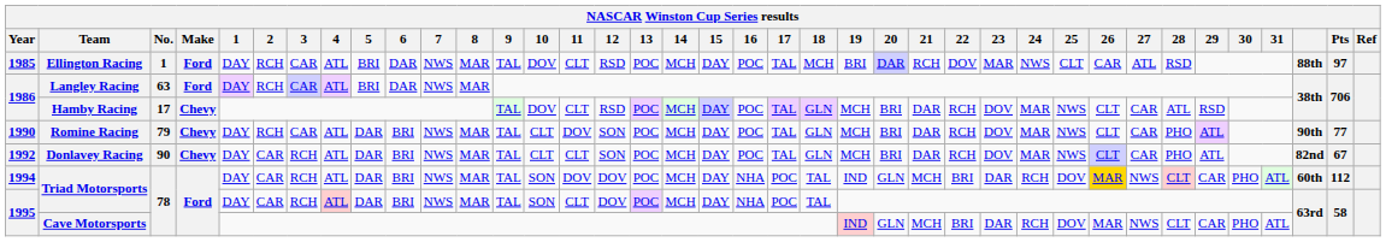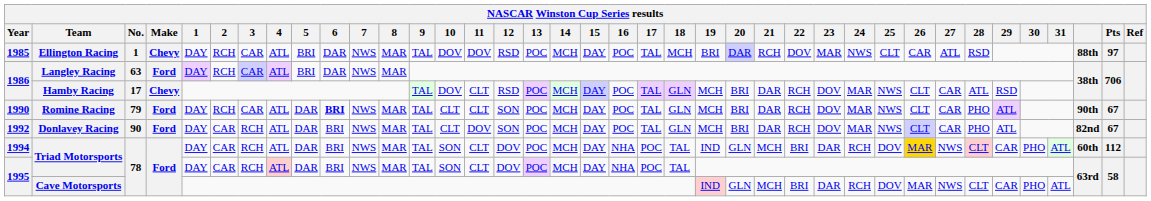 <table class="wikitable" style="text-align:center; font-size:75%">
 <tr>
 <th colspan=45><a href='#'>NASCAR</a> <a href='#'>Winston Cup Series</a> results</th>
 </tr>
 <tr>
 <th>Year</th>
 <th>Team</th>
 <th>No.</th>
 <th>Make</th>
 <th>1</th>
 <th>2</th>
 <th>3</th>
 <th>4</th>
 <th>5</th>
 <th>6</th>
 <th>7</th>
 <th>8</th>
 <th>9</th>
 <th>10</th>
 <th>11</th>
 <th>12</th>
 <th>13</th>
 <th>14</th>
 <th>15</th>
 <th>16</th>
 <th>17</th>
 <th>18</th>
 <th>19</th>
 <th>20</th>
 <th>21</th>
 <th>22</th>
 <th>23</th>
 <th>24</th>
 <th>25</th>
 <th>26</th>
 <th>27</th>
 <th>28</th>
 <th>29</th>
 <th>30</th>
 <th>31</th>
 <th></th>
 <th>Pts</th>
 <th>Ref</th>
 </tr>
 <tr>
 <th><a href='#'>1985</a></th>
 <th><a href='#'>Ellington Racing</a></th>
 <th>1</th>
-<th><a href='#'>Ford</a></th>
+<th><a href='#'>Chevy</a></th>
 <td><a href='#'>DAY</a></td>
 <td><a href='#'>RCH</a></td>
 <td><a href='#'>CAR</a></td>
 <td><a href='#'>ATL</a></td>
 <td><a href='#'>BRI</a></td>
 <td><a href='#'>DAR</a></td>
 <td><a href='#'>NWS</a></td>
 <td><a href='#'>MAR</a></td>
 <td><a href='#'>TAL</a></td>
 <td><a href='#'>DOV</a></td>
-<td><a href='#'>CLT</a></td>
+<td><a href='#'>DOV</a></td>
 <td><a href='#'>RSD</a></td>
 <td><a href='#'>POC</a></td>
 <td><a href='#'>MCH</a></td>
 <td><a href='#'>DAY</a></td>
 <td><a href='#'>POC</a></td>
 <td><a href='#'>TAL</a></td>
 <td><a href='#'>MCH</a></td>
 <td><a href='#'>BRI</a></td>
 <td style="background:#CFCFFF;"><a href='#'>DAR</a><br></td>
 <td><a href='#'>RCH</a></td>
 <td><a href='#'>DOV</a></td>
 <td><a href='#'>MAR</a></td>
 <td><a href='#'>NWS</a></td>
 <td><a href='#'>CLT</a></td>
 <td><a href='#'>CAR</a></td>
 <td><a href='#'>ATL</a></td>
 <td><a href='#'>RSD</a></td>
 <td colspan=3></td>
 <th>88th</th>
 <th>97</th>
 <th></th>
 </tr>
 <tr>
 <th rowspan=2><a href='#'>1986</a></th>
 <th><a href='#'>Langley Racing</a></th>
 <th>63</th>
 <th><a href='#'>Ford</a></th>
 <td style="background:#EFCFFF;"><a href='#'>DAY</a><br></td>
 <td><a href='#'>RCH</a></td>
 <td style="background:#CFCFFF;"><a href='#'>CAR</a><br></td>
 <td style="background:#EFCFFF;"><a href='#'>ATL</a><br></td>
 <td><a href='#'>BRI</a></td>
 <td><a href='#'>DAR</a></td>
 <td><a href='#'>NWS</a></td>
 <td><a href='#'>MAR</a></td>
 <td colspan=23></td>
 <th rowspan=2>38th</th>
 <th rowspan=2>706</th>
 <th rowspan=2></th>
 </tr>
 <tr>
 <th><a href='#'>Hamby Racing</a></th>
 <th>17</th>
 <th><a href='#'>Chevy</a></th>
 <td colspan=8></td>
 <td style="background:#DFFFDF;"><a href='#'>TAL</a><br></td>
 <td><a href='#'>DOV</a></td>
 <td><a href='#'>CLT</a></td>
 <td><a href='#'>RSD</a></td>
 <td style="background:#EFCFFF;"><a href='#'>POC</a><br></td>
 <td style="background:#DFFFDF;"><a href='#'>MCH</a><br></td>
 <td style="background:#CFCFFF;"><a href='#'>DAY</a><br></td>
 <td><a href='#'>POC</a></td>
 <td style="background:#EFCFFF;"><a href='#'>TAL</a><br></td>
 <td style="background:#EFCFFF;"><a href='#'>GLN</a><br></td>
 <td><a href='#'>MCH</a></td>
 <td><a href='#'>BRI</a></td>
 <td><a href='#'>DAR</a></td>
 <td><a href='#'>RCH</a></td>
 <td><a href='#'>DOV</a></td>
 <td><a href='#'>MAR</a></td>
 <td><a href='#'>NWS</a></td>
 <td><a href='#'>CLT</a></td>
 <td><a href='#'>CAR</a></td>
 <td><a href='#'>ATL</a></td>
 <td><a href='#'>RSD</a></td>
 <td colspan=2></td>
 </tr>
 <tr>
 <th><a href='#'>1990</a></th>
 <th><a href='#'>Romine Racing</a></th>
 <th>79</th>
-<th><a href='#'>Chevy</a></th>
+<th><a href='#'>Ford</a></th>
 <td><a href='#'>DAY</a></td>
 <td><a href='#'>RCH</a></td>
 <td><a href='#'>CAR</a></td>
 <td><a href='#'>ATL</a></td>
 <td><a href='#'>DAR</a></td>
-<td><a href='#'>BRI</a></td>
+<td><strong><a href='#'>BRI</a></strong></td>
 <td><a href='#'>NWS</a></td>
 <td><a href='#'>MAR</a></td>
 <td><a href='#'>TAL</a></td>
 <td><a href='#'>CLT</a></td>
-<td><a href='#'>DOV</a></td>
+<td><a href='#'>CLT</a></td>
 <td><a href='#'>SON</a></td>
 <td><a href='#'>POC</a></td>
 <td><a href='#'>MCH</a></td>
 <td><a href='#'>DAY</a></td>
 <td><a href='#'>POC</a></td>
 <td><a href='#'>TAL</a></td>
 <td><a href='#'>GLN</a></td>
 <td><a href='#'>MCH</a></td>
 <td><a href='#'>BRI</a></td>
 <td><a href='#'>DAR</a></td>
 <td><a href='#'>RCH</a></td>
 <td><a href='#'>DOV</a></td>
 <td><a href='#'>MAR</a></td>
 <td><a href='#'>NWS</a></td>
 <td><a href='#'>CLT</a></td>
 <td><a href='#'>CAR</a></td>
 <td><a href='#'>PHO</a></td>
 <td style="background:#EFCFFF;"><a href='#'>ATL</a><br></td>
 <td colspan=2></td>
 <th>90th</th>
-<th>77</th>
+<th>67</th>
 <th></th>
 </tr>
 <tr>
 <th><a href='#'>1992</a></th>
 <th><a href='#'>Donlavey Racing</a></th>
 <th>90</th>
-<th><a href='#'>Chevy</a></th>
+<th><a href='#'>Ford</a></th>
 <td><a href='#'>DAY</a></td>
 <td><a href='#'>CAR</a></td>
 <td><a href='#'>RCH</a></td>
 <td><a href='#'>ATL</a></td>
 <td><a href='#'>DAR</a></td>
 <td><a href='#'>BRI</a></td>
 <td><a href='#'>NWS</a></td>
 <td><a href='#'>MAR</a></td>
 <td><a href='#'>TAL</a></td>
 <td><a href='#'>CLT</a></td>
-<td><a href='#'>CLT</a></td>
+<td><a href='#'>DOV</a></td>
 <td><a href='#'>SON</a></td>
 <td><a href='#'>POC</a></td>
 <td><a href='#'>MCH</a></td>
 <td><a href='#'>DAY</a></td>
 <td><a href='#'>POC</a></td>
 <td><a href='#'>TAL</a></td>
 <td><a href='#'>GLN</a></td>
 <td><a href='#'>MCH</a></td>
 <td><a href='#'>BRI</a></td>
 <td><a href='#'>DAR</a></td>
 <td><a href='#'>RCH</a></td>
 <td><a href='#'>DOV</a></td>
 <td><a href='#'>MAR</a></td>
 <td><a href='#'>NWS</a></td>
 <td style="background:#CFCFFF;"><a href='#'>CLT</a><br></td>
 <td><a href='#'>CAR</a></td>
 <td><a href='#'>PHO</a></td>
 <td><a href='#'>ATL</a></td>
 <td colspan=2></td>
 <th>82nd</th>
 <th>67</th>
 <th></th>
 </tr>
 <tr>
 <th><a href='#'>1994</a></th>
 <th rowspan=2><a href='#'>Triad Motorsports</a></th>
 <th rowspan=3>78</th>
 <th rowspan=3><a href='#'>Ford</a></th>
 <td><a href='#'>DAY</a></td>
 <td><a href='#'>CAR</a></td>
 <td><a href='#'>RCH</a></td>
 <td><a href='#'>ATL</a></td>
 <td><a href='#'>DAR</a></td>
 <td><a href='#'>BRI</a></td>
 <td><a href='#'>NWS</a></td>
 <td><a href='#'>MAR</a></td>
 <td><a href='#'>TAL</a></td>
 <td><a href='#'>SON</a></td>
-<td><a href='#'>DOV</a></td>
+<td><a href='#'>CLT</a></td>
 <td><a href='#'>DOV</a></td>
 <td><a href='#'>POC</a></td>
 <td><a href='#'>MCH</a></td>
 <td><a href='#'>DAY</a></td>
 <td><a href='#'>NHA</a></td>
 <td><a href='#'>POC</a></td>
 <td><a href='#'>TAL</a></td>
 <td><a href='#'>IND</a></td>
 <td><a href='#'>GLN</a></td>
 <td><a href='#'>MCH</a></td>
 <td><a href='#'>BRI</a></td>
 <td><a href='#'>DAR</a></td>
 <td><a href='#'>RCH</a></td>
 <td><a href='#'>DOV</a></td>
 <td style="background: gold;"><a href='#'>MAR</a></td>
 <td><a href='#'>NWS</a></td>
 <td style="background:#FFCFCF;"><a href='#'>CLT</a><br></td>
 <td><a href='#'>CAR</a></td>
 <td><a href='#'>PHO</a></td>
 <td style="background:#DFFFDF;"><a href='#'>ATL</a><br></td>
 <th>60th</th>
 <th>112</th>
 <th></th>
 </tr>
 <tr>
 <th rowspan=2><a href='#'>1995</a></th>
 <td><a href='#'>DAY</a></td>
 <td><a href='#'>CAR</a></td>
 <td><a href='#'>RCH</a></td>
 <td style="background:#FFCFCF;"><a href='#'>ATL</a><br></td>
 <td><a href='#'>DAR</a></td>
 <td><a href='#'>BRI</a></td>
 <td><a href='#'>NWS</a></td>
 <td><a href='#'>MAR</a></td>
 <td><a href='#'>TAL</a></td>
 <td><a href='#'>SON</a></td>
 <td><a href='#'>CLT</a></td>
 <td><a href='#'>DOV</a></td>
 <td style="background:#EFCFFF;"><a href='#'>POC</a><br></td>
 <td><a href='#'>MCH</a></td>
 <td><a href='#'>DAY</a></td>
 <td><a href='#'>NHA</a></td>
 <td><a href='#'>POC</a></td>
 <td><a href='#'>TAL</a></td>
 <td colspan=13></td>
 <th rowspan=2>63rd</th>
 <th rowspan=2>58</th>
 <th rowspan=2></th>
 </tr>
 <tr>
 <th><a href='#'>Cave Motorsports</a></th>
 <td colspan=18></td>
 <td style="background:#FFCFCF;"><a href='#'>IND</a><br></td>
 <td><a href='#'>GLN</a></td>
 <td><a href='#'>MCH</a></td>
 <td><a href='#'>BRI</a></td>
 <td><a href='#'>DAR</a></td>
 <td><a href='#'>RCH</a></td>
 <td><a href='#'>DOV</a></td>
 <td><a href='#'>MAR</a></td>
 <td><a href='#'>NWS</a></td>
 <td><a href='#'>CLT</a></td>
 <td><a href='#'>CAR</a></td>
 <td><a href='#'>PHO</a></td>
 <td><a href='#'>ATL</a></td>
 </tr>
 </table>
